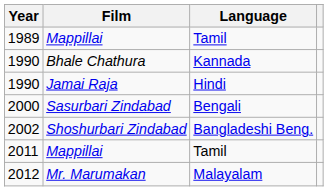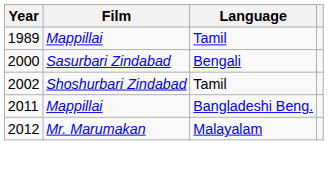 <table class="wikitable sortable" style="font-size:95%;">
 <tr>
 <th>Year</th>
 <th>Film</th>
 <th>Language</th>
 <th></th>
 </tr>
 <tr>
 <td>1989</td>
 <td><a href='#'><em>Mappillai</em></a></td>
 <td><a href='#'>Tamil</a></td>
 <td></td>
 </tr>
 <tr>
-<td>1990</td>
-<td><em>Bhale Chathura</em></td>
-<td><a href='#'>Kannada</a></td>
-<td></td>
-</tr>
-<tr>
-<td>1990</td>
-<td><a href='#'><em>Jamai Raja</em></a></td>
-<td><a href='#'>Hindi</a></td>
-<td></td>
-</tr>
-<tr>
 <td>2000</td>
 <td><em><a href='#'>Sasurbari Zindabad</a></em></td>
 <td><a href='#'>Bengali</a></td>
 <td></td>
 </tr>
 <tr>
 <td>2002</td>
 <td><em><a href='#'>Shoshurbari Zindabad</a></em></td>
-<td><a href='#'>Bangladeshi Beng.</a></td>
+<td>Tamil</td>
 <td></td>
 </tr>
 <tr>
 <td>2011</td>
 <td><a href='#'><em>Mappillai</em></a></td>
-<td>Tamil</td>
+<td><a href='#'>Bangladeshi Beng.</a></td>
 <td></td>
 </tr>
 <tr>
 <td>2012</td>
 <td><em><a href='#'>Mr. Marumakan</a></em></td>
 <td><a href='#'>Malayalam</a></td>
 <td></td>
 </tr>
 </table>
